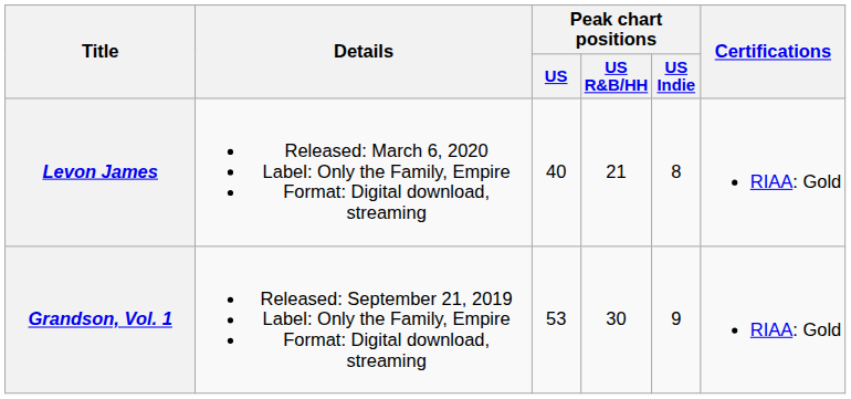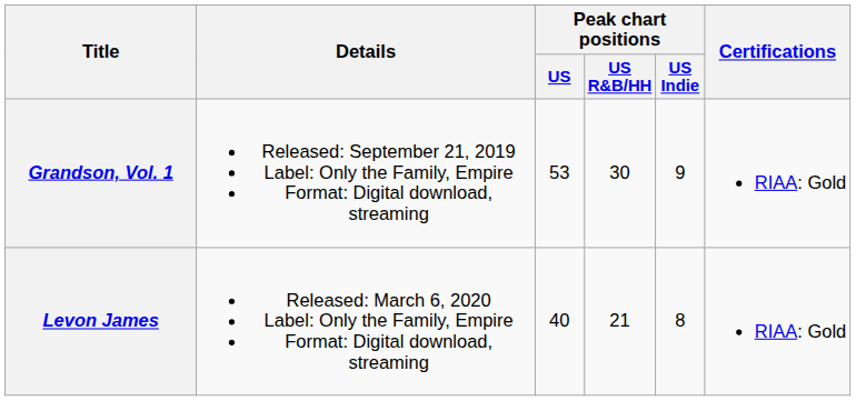 <table class="wikitable plainrowheaders" style="text-align:center;">
 <tr>
 <th scope="col" rowspan="2" style="width:10em;">Title</th>
 <th scope="col" rowspan="2" style="width:18em;">Details</th>
 <th scope="col" colspan="3">Peak chart positions</th>
 <th scope="col" rowspan="2"><a href='#'>Certifications</a></th>
 </tr>
 <tr>
 <th scope="col" style="width:2.5em;font-size:90%;"><a href='#'>US</a><br></th>
 <th scope="col" style="width:2.5em;font-size:90%;"><a href='#'>US R&B/HH</a><br></th>
 <th scope="col" style="width:2.5em;font-size:90%;"><a href='#'>US Indie</a><br></th>
 </tr>
 <tr>
+<th scope="row"><em><a href='#'>Grandson, Vol. 1</a></em></th>
+<td><br><ul><li>Released: September 21, 2019</li><li>Label: Only the Family, Empire</li><li>Format: Digital download, streaming</li></ul></td>
+<td>53</td>
+<td>30</td>
+<td>9</td>
+<td><br><ul><li><a href='#'>RIAA</a>: Gold</li></ul></td>
+</tr>
+<tr>
 <th scope="row"><em><a href='#'>Levon James</a></em></th>
 <td><br><ul><li>Released: March 6, 2020</li><li>Label: Only the Family, Empire</li><li>Format: Digital download, streaming</li></ul></td>
 <td>40</td>
 <td>21</td>
 <td>8</td>
 <td><br><ul><li><a href='#'>RIAA</a>: Gold</li></ul></td>
 </tr>
-<tr>
-<th scope="row"><em><a href='#'>Grandson, Vol. 1</a></em></th>
-<td><br><ul><li>Released: September 21, 2019</li><li>Label: Only the Family, Empire</li><li>Format: Digital download, streaming</li></ul></td>
-<td>53</td>
-<td>30</td>
-<td>9</td>
-<td><br><ul><li><a href='#'>RIAA</a>: Gold</li></ul></td>
-</tr>
 </table>
